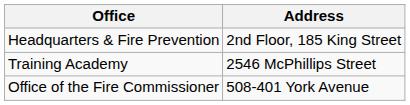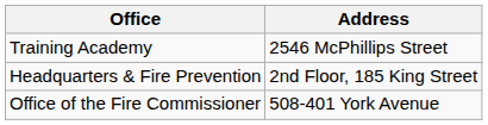 <table class="wikitable">
 <tr>
 <th>Office</th>
 <th>Address</th>
 </tr>
 <tr>
+<td>Training Academy</td>
+<td>2546 McPhillips Street</td>
+</tr>
+<tr>
 <td>Headquarters & Fire Prevention</td>
 <td>2nd Floor, 185 King Street</td>
-</tr>
-<tr>
-<td>Training Academy</td>
-<td>2546 McPhillips Street</td>
 </tr>
 <tr>
 <td>Office of the Fire Commissioner</td>
 <td>508-401 York Avenue</td>
 </tr>
 </table>
